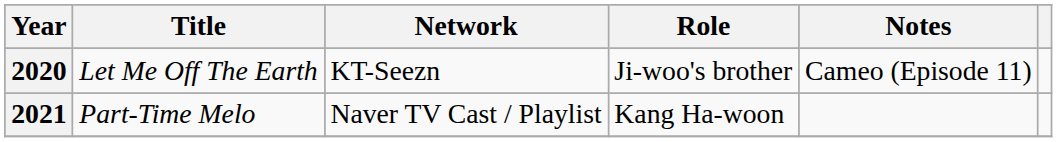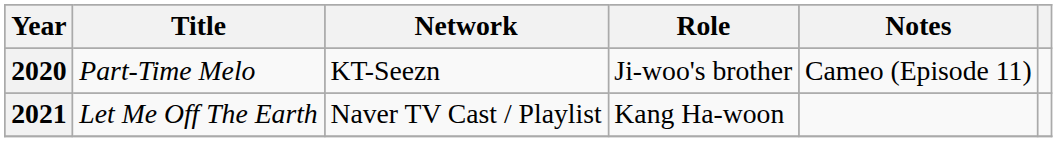 <table class="wikitable sortable plainrowheaders">
 <tr>
 <th scope="col">Year</th>
 <th scope="col">Title</th>
 <th scope="col">Network</th>
 <th scope="col">Role</th>
 <th scope="col">Notes</th>
 <th scope="col" class="unsortable"></th>
 </tr>
 <tr>
 <th scope="row">2020</th>
-<td><em>Let Me Off The Earth</em></td>
+<td><em>Part-Time Melo</em></td>
 <td>KT-Seezn</td>
 <td>Ji-woo's brother</td>
 <td>Cameo (Episode 11)</td>
 <td></td>
 </tr>
 <tr>
 <th scope="row">2021</th>
-<td><em>Part-Time Melo</em></td>
+<td><em>Let Me Off The Earth</em></td>
 <td>Naver TV Cast / Playlist</td>
 <td>Kang Ha-woon</td>
 <td></td>
 <td></td>
 </tr>
 <tr>
 </tr>
 </table>
